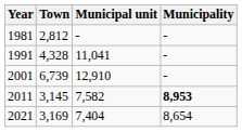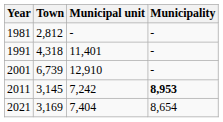 <table class=wikitable>
 <tr>
 <th>Year</th>
 <th>Town</th>
 <th>Municipal unit</th>
 <th>Municipality</th>
 </tr>
 <tr>
 <td>1981</td>
 <td>2,812</td>
 <td>-</td>
 <td>-</td>
 </tr>
 <tr>
 <td>1991</td>
-<td>4,328</td>
-<td>11,041</td>
+<td>4,318</td>
+<td>11,401</td>
 <td>-</td>
 </tr>
 <tr>
 <td>2001</td>
 <td>6,739</td>
 <td>12,910</td>
 <td>-</td>
 </tr>
 <tr>
 <td>2011</td>
 <td>3,145</td>
-<td>7,582</td>
+<td>7,242</td>
 <td><strong>8,953</strong></td>
 </tr>
 <tr>
 <td>2021</td>
 <td>3,169</td>
 <td>7,404</td>
 <td>8,654</td>
 </tr>
 </table>
